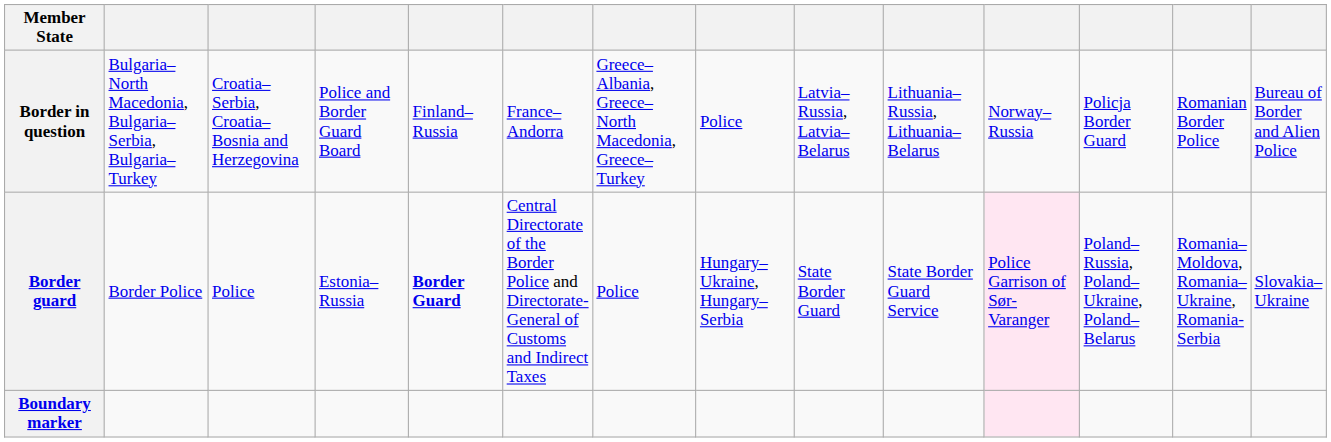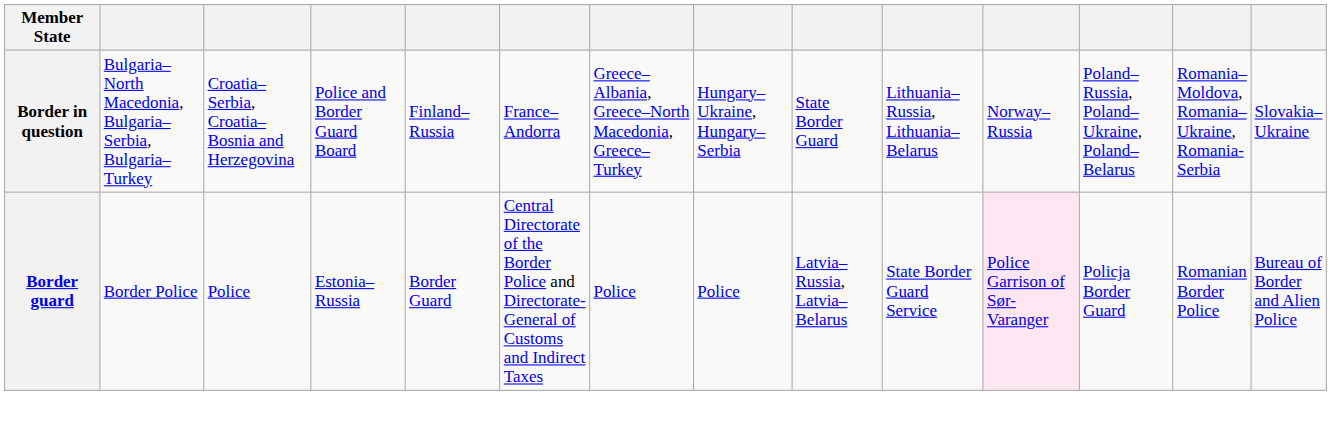 <table class="wikitable">
 <tr>
 <th width="9%">Member State</th>
 <th width="9%"></th>
 <th width="9%"></th>
 <th width="9%"></th>
 <th width="9%"></th>
 <th></th>
 <th width="9%"></th>
 <th width="9%"></th>
 <th width="9%"></th>
 <th width="9%"></th>
 <th width="9%"></th>
 <th width="9%"></th>
 <th width="9%"></th>
 <th width="9%"></th>
 </tr>
 <tr>
 <th>Border in question</th>
 <td><a href='#'>Bulgaria–North Macedonia</a>, <a href='#'>Bulgaria–Serbia</a>, <a href='#'>Bulgaria–Turkey</a></td>
 <td><a href='#'>Croatia–Serbia</a>, <a href='#'>Croatia–Bosnia and Herzegovina</a></td>
 <td><a href='#'>Police and Border Guard Board</a></td>
 <td><a href='#'>Finland–Russia</a></td>
 <td><a href='#'>France–Andorra</a></td>
 <td><a href='#'>Greece–Albania</a>, <a href='#'>Greece–North Macedonia</a>, <a href='#'>Greece–Turkey</a></td>
-<td><a href='#'>Police</a></td>
-<td><a href='#'>Latvia–Russia</a>, <a href='#'>Latvia–Belarus</a></td>
+<td><a href='#'>Hungary–Ukraine</a>, <a href='#'>Hungary–Serbia</a></td>
+<td><a href='#'>State Border Guard</a></td>
 <td><a href='#'>Lithuania–Russia</a>, <a href='#'>Lithuania–Belarus</a></td>
 <td><a href='#'>Norway–Russia</a></td>
-<td><a href='#'>Policja</a><br><a href='#'>Border Guard</a></td>
-<td><a href='#'>Romanian Border Police</a></td>
-<td><a href='#'>Bureau of Border and Alien Police</a></td>
+<td><a href='#'>Poland–Russia</a>, <a href='#'>Poland–Ukraine</a>, <a href='#'>Poland–Belarus</a></td>
+<td><a href='#'>Romania–Moldova</a>, <a href='#'>Romania–Ukraine</a>, <a href='#'>Romania-Serbia</a></td>
+<td><a href='#'>Slovakia–Ukraine</a></td>
 </tr>
 <tr>
 <th><a href='#'>Border guard</a></th>
 <td><a href='#'>Border Police</a></td>
 <td><a href='#'>Police</a></td>
 <td><a href='#'>Estonia–Russia</a></td>
-<td><strong><a href='#'>Border Guard</a></strong></td>
+<td><a href='#'>Border Guard</a></td>
 <td><a href='#'>Central Directorate of the Border Police</a> and <a href='#'>Directorate-General of Customs and Indirect Taxes</a></td>
 <td><a href='#'>Police</a></td>
-<td><a href='#'>Hungary–Ukraine</a>, <a href='#'>Hungary–Serbia</a></td>
-<td><a href='#'>State Border Guard</a></td>
+<td><a href='#'>Police</a></td>
+<td><a href='#'>Latvia–Russia</a>, <a href='#'>Latvia–Belarus</a></td>
 <td><a href='#'>State Border Guard Service</a></td>
 <td style="background:#FFE6F2"><a href='#'>Police</a><br><a href='#'>Garrison of Sør-Varanger</a></td>
-<td><a href='#'>Poland–Russia</a>, <a href='#'>Poland–Ukraine</a>, <a href='#'>Poland–Belarus</a></td>
-<td><a href='#'>Romania–Moldova</a>, <a href='#'>Romania–Ukraine</a>, <a href='#'>Romania-Serbia</a></td>
-<td><a href='#'>Slovakia–Ukraine</a></td>
-</tr>
-<tr>
-<th><a href='#'>Boundary marker</a></th>
-<td align="center"></td>
-<td align="center"></td>
-<td align="center"></td>
-<td align="center"></td>
-<td align="center"></td>
-<td align="center"></td>
-<td align="center"></td>
-<td align="center"></td>
-<td align="center"></td>
-<td style="background:#FFE6F2" align="center"></td>
-<td align="center"></td>
-<td align="center"></td>
-<td align="center"></td>
+<td><a href='#'>Policja</a><br><a href='#'>Border Guard</a></td>
+<td><a href='#'>Romanian Border Police</a></td>
+<td><a href='#'>Bureau of Border and Alien Police</a></td>
 </tr>
 </table>
